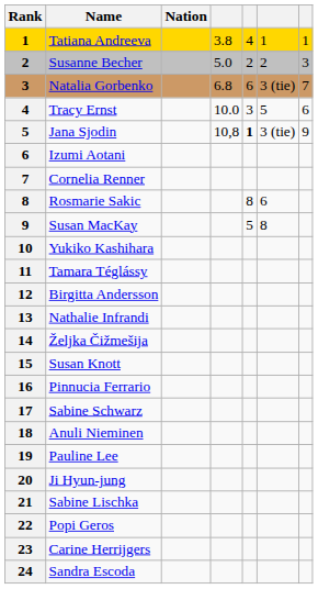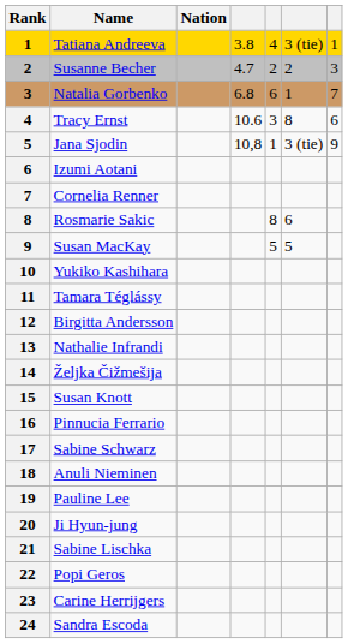 <table class="wikitable sortable">
 <tr>
 <th>Rank</th>
 <th>Name</th>
 <th>Nation</th>
 <th></th>
 <th></th>
 <th></th>
 <th></th>
 </tr>
 <tr bgcolor=gold>
 <td align=center><strong>1</strong></td>
 <td><a href='#'>Tatiana Andreeva</a></td>
 <td></td>
 <td>3.8</td>
 <td>4</td>
-<td>1</td>
+<td>3 (tie)</td>
 <td>1</td>
 </tr>
 <tr bgcolor=silver>
 <td align=center><strong>2</strong></td>
 <td><a href='#'>Susanne Becher</a></td>
 <td></td>
-<td>5.0</td>
+<td>4.7</td>
 <td>2</td>
 <td>2</td>
 <td>3</td>
 </tr>
 <tr bgcolor=cc9966>
 <td align=center><strong>3</strong></td>
 <td><a href='#'>Natalia Gorbenko</a></td>
 <td></td>
 <td>6.8</td>
 <td>6</td>
-<td>3 (tie)</td>
+<td>1</td>
 <td>7</td>
 </tr>
 <tr>
 <th>4</th>
 <td><a href='#'>Tracy Ernst</a></td>
 <td></td>
-<td>10.0</td>
+<td>10.6</td>
 <td>3</td>
-<td>5</td>
+<td>8</td>
 <td>6</td>
 </tr>
 <tr>
 <th>5</th>
 <td><a href='#'>Jana Sjodin</a></td>
 <td></td>
 <td>10,8</td>
-<td><strong>1</strong></td>
+<td>1</td>
 <td>3 (tie)</td>
 <td>9</td>
 </tr>
 <tr>
 <th>6</th>
 <td><a href='#'>Izumi Aotani</a></td>
 <td></td>
 <td></td>
 <td></td>
 <td></td>
 <td></td>
 </tr>
 <tr>
 <th>7</th>
 <td><a href='#'>Cornelia Renner</a></td>
 <td></td>
 <td></td>
 <td></td>
 <td></td>
 <td></td>
 </tr>
 <tr>
 <th>8</th>
 <td><a href='#'>Rosmarie Sakic</a></td>
 <td></td>
 <td></td>
 <td>8</td>
 <td>6</td>
 <td></td>
 </tr>
 <tr>
 <th>9</th>
 <td><a href='#'>Susan MacKay</a></td>
 <td></td>
 <td></td>
 <td>5</td>
-<td>8</td>
+<td>5</td>
 <td></td>
 </tr>
 <tr>
 <th>10</th>
 <td><a href='#'>Yukiko Kashihara</a></td>
 <td></td>
 <td></td>
 <td></td>
 <td></td>
 <td></td>
 </tr>
 <tr>
 <th>11</th>
 <td><a href='#'>Tamara Téglássy</a></td>
 <td></td>
 <td></td>
 <td></td>
 <td></td>
 <td></td>
 </tr>
 <tr>
 <th>12</th>
 <td><a href='#'>Birgitta Andersson</a></td>
 <td></td>
 <td></td>
 <td></td>
 <td></td>
 <td></td>
 </tr>
 <tr>
 <th>13</th>
 <td><a href='#'>Nathalie Infrandi</a></td>
 <td></td>
 <td></td>
 <td></td>
 <td></td>
 <td></td>
 </tr>
 <tr>
 <th>14</th>
 <td><a href='#'>Željka Čižmešija</a></td>
 <td></td>
 <td></td>
 <td></td>
 <td></td>
 <td></td>
 </tr>
 <tr>
 <th>15</th>
 <td><a href='#'>Susan Knott</a></td>
 <td></td>
 <td></td>
 <td></td>
 <td></td>
 <td></td>
 </tr>
 <tr>
 <th>16</th>
 <td><a href='#'>Pinnucia Ferrario</a></td>
 <td></td>
 <td></td>
 <td></td>
 <td></td>
 <td></td>
 </tr>
 <tr>
 <th>17</th>
 <td><a href='#'>Sabine Schwarz</a></td>
 <td></td>
 <td></td>
 <td></td>
 <td></td>
 <td></td>
 </tr>
 <tr>
 <th>18</th>
 <td><a href='#'>Anuli Nieminen</a></td>
 <td></td>
 <td></td>
 <td></td>
 <td></td>
 <td></td>
 </tr>
 <tr>
 <th>19</th>
 <td><a href='#'>Pauline Lee</a></td>
 <td></td>
 <td></td>
 <td></td>
 <td></td>
 <td></td>
 </tr>
 <tr>
 <th>20</th>
 <td><a href='#'>Ji Hyun-jung</a></td>
 <td></td>
 <td></td>
 <td></td>
 <td></td>
 <td></td>
 </tr>
 <tr>
 <th>21</th>
 <td><a href='#'>Sabine Lischka</a></td>
 <td></td>
 <td></td>
 <td></td>
 <td></td>
 <td></td>
 </tr>
 <tr>
 <th>22</th>
 <td><a href='#'>Popi Geros</a></td>
 <td></td>
 <td></td>
 <td></td>
 <td></td>
 <td></td>
 </tr>
 <tr>
 <th>23</th>
 <td><a href='#'>Carine Herrijgers</a></td>
 <td></td>
 <td></td>
 <td></td>
 <td></td>
 <td></td>
 </tr>
 <tr>
 <th>24</th>
 <td><a href='#'>Sandra Escoda</a></td>
 <td></td>
 <td></td>
 <td></td>
 <td></td>
 <td></td>
 </tr>
 </table>
